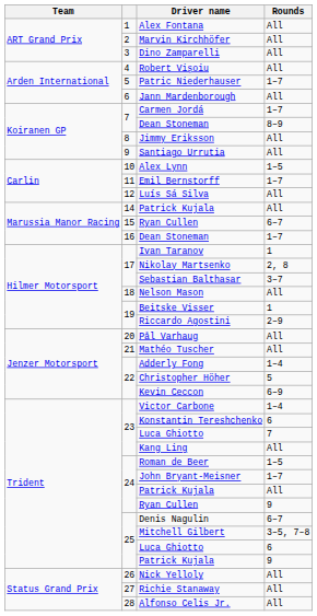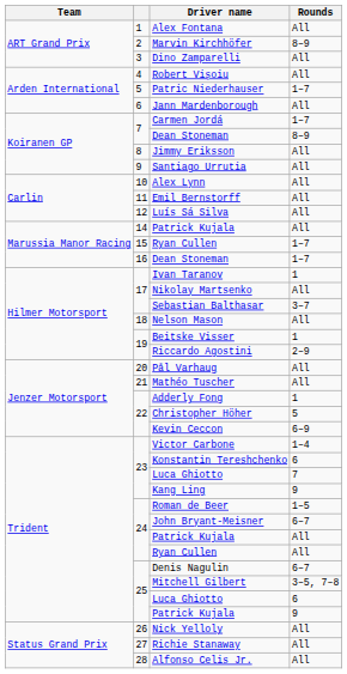 <table class="wikitable" style="font-size: 85%">
 <tr>
 <th>Team</th>
 <th></th>
 <th>Driver name</th>
 <th>Rounds</th>
 </tr>
 <tr>
 <td rowspan=3> <a href='#'>ART Grand Prix</a></td>
 <td>1</td>
 <td> <a href='#'>Alex Fontana</a></td>
 <td>All</td>
 </tr>
 <tr>
 <td>2</td>
 <td> <a href='#'>Marvin Kirchhöfer</a></td>
-<td>All</td>
+<td>8–9</td>
 </tr>
 <tr>
 <td>3</td>
 <td> <a href='#'>Dino Zamparelli</a></td>
 <td>All</td>
 </tr>
 <tr>
 <td rowspan=3> <a href='#'>Arden International</a></td>
 <td>4</td>
 <td> <a href='#'>Robert Vișoiu</a></td>
 <td>All</td>
 </tr>
 <tr>
 <td>5</td>
 <td> <a href='#'>Patric Niederhauser</a></td>
 <td>1–7</td>
 </tr>
 <tr>
 <td>6</td>
 <td> <a href='#'>Jann Mardenborough</a></td>
 <td>All</td>
 </tr>
 <tr>
 <td rowspan=4> <a href='#'>Koiranen GP</a></td>
 <td rowspan=2>7</td>
 <td> <a href='#'>Carmen Jordá</a></td>
 <td>1–7</td>
 </tr>
 <tr>
 <td> <a href='#'>Dean Stoneman</a></td>
 <td>8–9</td>
 </tr>
 <tr>
 <td>8</td>
 <td> <a href='#'>Jimmy Eriksson</a></td>
 <td>All</td>
 </tr>
 <tr>
 <td>9</td>
 <td> <a href='#'>Santiago Urrutia</a></td>
 <td>All</td>
 </tr>
 <tr>
 <td rowspan=3> <a href='#'>Carlin</a></td>
 <td>10</td>
 <td> <a href='#'>Alex Lynn</a></td>
-<td>1–5</td>
+<td>All</td>
 </tr>
 <tr>
 <td>11</td>
 <td> <a href='#'>Emil Bernstorff</a></td>
-<td>1–7</td>
+<td>All</td>
 </tr>
 <tr>
 <td>12</td>
 <td> <a href='#'>Luís Sá Silva</a></td>
 <td>All</td>
 </tr>
 <tr>
 <td rowspan=3> <a href='#'>Marussia Manor Racing</a></td>
 <td>14</td>
 <td> <a href='#'>Patrick Kujala</a></td>
 <td>All</td>
 </tr>
 <tr>
 <td>15</td>
 <td> <a href='#'>Ryan Cullen</a></td>
-<td>6–7</td>
+<td>1–7</td>
 </tr>
 <tr>
 <td>16</td>
 <td> <a href='#'>Dean Stoneman</a></td>
 <td>1–7</td>
 </tr>
 <tr>
 <td rowspan=6> <a href='#'>Hilmer Motorsport</a></td>
 <td rowspan=3>17</td>
 <td> <a href='#'>Ivan Taranov</a></td>
 <td>1</td>
 </tr>
 <tr>
 <td> <a href='#'>Nikolay Martsenko</a></td>
-<td>2, 8</td>
+<td>All</td>
 </tr>
 <tr>
 <td> <a href='#'>Sebastian Balthasar</a></td>
 <td>3–7</td>
 </tr>
 <tr>
 <td>18</td>
 <td> <a href='#'>Nelson Mason</a></td>
 <td>All</td>
 </tr>
 <tr>
 <td rowspan=2>19</td>
 <td> <a href='#'>Beitske Visser</a></td>
 <td>1</td>
 </tr>
 <tr>
 <td> <a href='#'>Riccardo Agostini</a></td>
 <td>2–9</td>
 </tr>
 <tr>
 <td rowspan=5> <a href='#'>Jenzer Motorsport</a></td>
 <td>20</td>
 <td> <a href='#'>Pål Varhaug</a></td>
 <td>All</td>
 </tr>
 <tr>
 <td>21</td>
 <td> <a href='#'>Mathéo Tuscher</a></td>
 <td>All</td>
 </tr>
 <tr>
 <td rowspan=3>22</td>
 <td> <a href='#'>Adderly Fong</a></td>
-<td>1–4</td>
+<td>1</td>
 </tr>
 <tr>
 <td> <a href='#'>Christopher Höher</a></td>
 <td>5</td>
 </tr>
 <tr>
 <td> <a href='#'>Kevin Ceccon</a></td>
 <td>6–9</td>
 </tr>
 <tr>
 <td rowspan=12> <a href='#'>Trident</a></td>
 <td rowspan=4>23</td>
 <td> <a href='#'>Victor Carbone</a></td>
 <td>1–4</td>
 </tr>
 <tr>
 <td> <a href='#'>Konstantin Tereshchenko</a></td>
 <td>6</td>
 </tr>
 <tr>
 <td> <a href='#'>Luca Ghiotto</a></td>
 <td>7</td>
 </tr>
 <tr>
 <td> <a href='#'>Kang Ling</a></td>
-<td>All</td>
+<td>9</td>
 </tr>
 <tr>
 <td rowspan=4>24</td>
 <td> <a href='#'>Roman de Beer</a></td>
 <td>1–5</td>
 </tr>
 <tr>
 <td> <a href='#'>John Bryant-Meisner</a></td>
-<td>1–7</td>
+<td>6–7</td>
 </tr>
 <tr>
 <td> <a href='#'>Patrick Kujala</a></td>
 <td>All</td>
 </tr>
 <tr>
 <td> <a href='#'>Ryan Cullen</a></td>
-<td>9</td>
+<td>All</td>
 </tr>
 <tr>
 <td rowspan=4>25</td>
 <td> Denis Nagulin</td>
 <td>6–7</td>
 </tr>
 <tr>
 <td> <a href='#'>Mitchell Gilbert</a></td>
 <td>3–5, 7–8</td>
 </tr>
 <tr>
 <td> <a href='#'>Luca Ghiotto</a></td>
 <td>6</td>
 </tr>
 <tr>
 <td> <a href='#'>Patrick Kujala</a></td>
 <td>9</td>
 </tr>
 <tr>
 <td rowspan=3> <a href='#'>Status Grand Prix</a></td>
 <td>26</td>
 <td> <a href='#'>Nick Yelloly</a></td>
 <td>All</td>
 </tr>
 <tr>
 <td>27</td>
 <td> <a href='#'>Richie Stanaway</a></td>
 <td>All</td>
 </tr>
 <tr>
 <td>28</td>
 <td> <a href='#'>Alfonso Celis Jr.</a></td>
 <td>All</td>
 </tr>
 </table>
